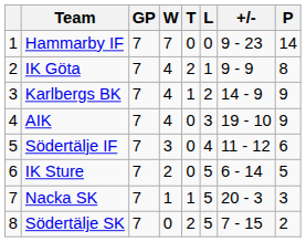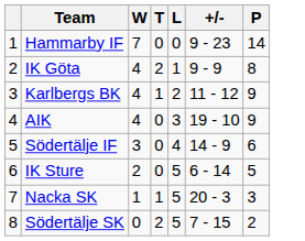 <table class="wikitable">
 <tr>
 <th></th>
 <th>Team</th>
-<th>GP</th>
 <th>W</th>
 <th>T</th>
 <th>L</th>
 <th>+/-</th>
 <th>P</th>
 </tr>
 <tr>
 <td>1</td>
 <td><a href='#'>Hammarby IF</a></td>
 <td>7</td>
-<td>7</td>
 <td>0</td>
 <td>0</td>
 <td>9 - 23</td>
 <td>14</td>
 </tr>
 <tr>
 <td>2</td>
 <td><a href='#'>IK Göta</a></td>
-<td>7</td>
 <td>4</td>
 <td>2</td>
 <td>1</td>
 <td>9 - 9</td>
 <td>8</td>
 </tr>
 <tr>
 <td>3</td>
 <td><a href='#'>Karlbergs BK</a></td>
-<td>7</td>
 <td>4</td>
 <td>1</td>
 <td>2</td>
-<td>14 - 9</td>
+<td>11 - 12</td>
 <td>9</td>
 </tr>
 <tr>
 <td>4</td>
 <td><a href='#'>AIK</a></td>
-<td>7</td>
 <td>4</td>
 <td>0</td>
 <td>3</td>
 <td>19 - 10</td>
 <td>9</td>
 </tr>
 <tr>
 <td>5</td>
 <td><a href='#'>Södertälje IF</a></td>
-<td>7</td>
 <td>3</td>
 <td>0</td>
 <td>4</td>
-<td>11 - 12</td>
+<td>14 - 9</td>
 <td>6</td>
 </tr>
 <tr>
 <td>6</td>
 <td><a href='#'>IK Sture</a></td>
-<td>7</td>
 <td>2</td>
 <td>0</td>
 <td>5</td>
 <td>6 - 14</td>
 <td>5</td>
 </tr>
 <tr>
 <td>7</td>
 <td><a href='#'>Nacka SK</a></td>
-<td>7</td>
 <td>1</td>
 <td>1</td>
 <td>5</td>
 <td>20 - 3</td>
 <td>3</td>
 </tr>
 <tr>
 <td>8</td>
 <td><a href='#'>Södertälje SK</a></td>
-<td>7</td>
 <td>0</td>
 <td>2</td>
 <td>5</td>
 <td>7 - 15</td>
 <td>2</td>
 </tr>
 </table>
